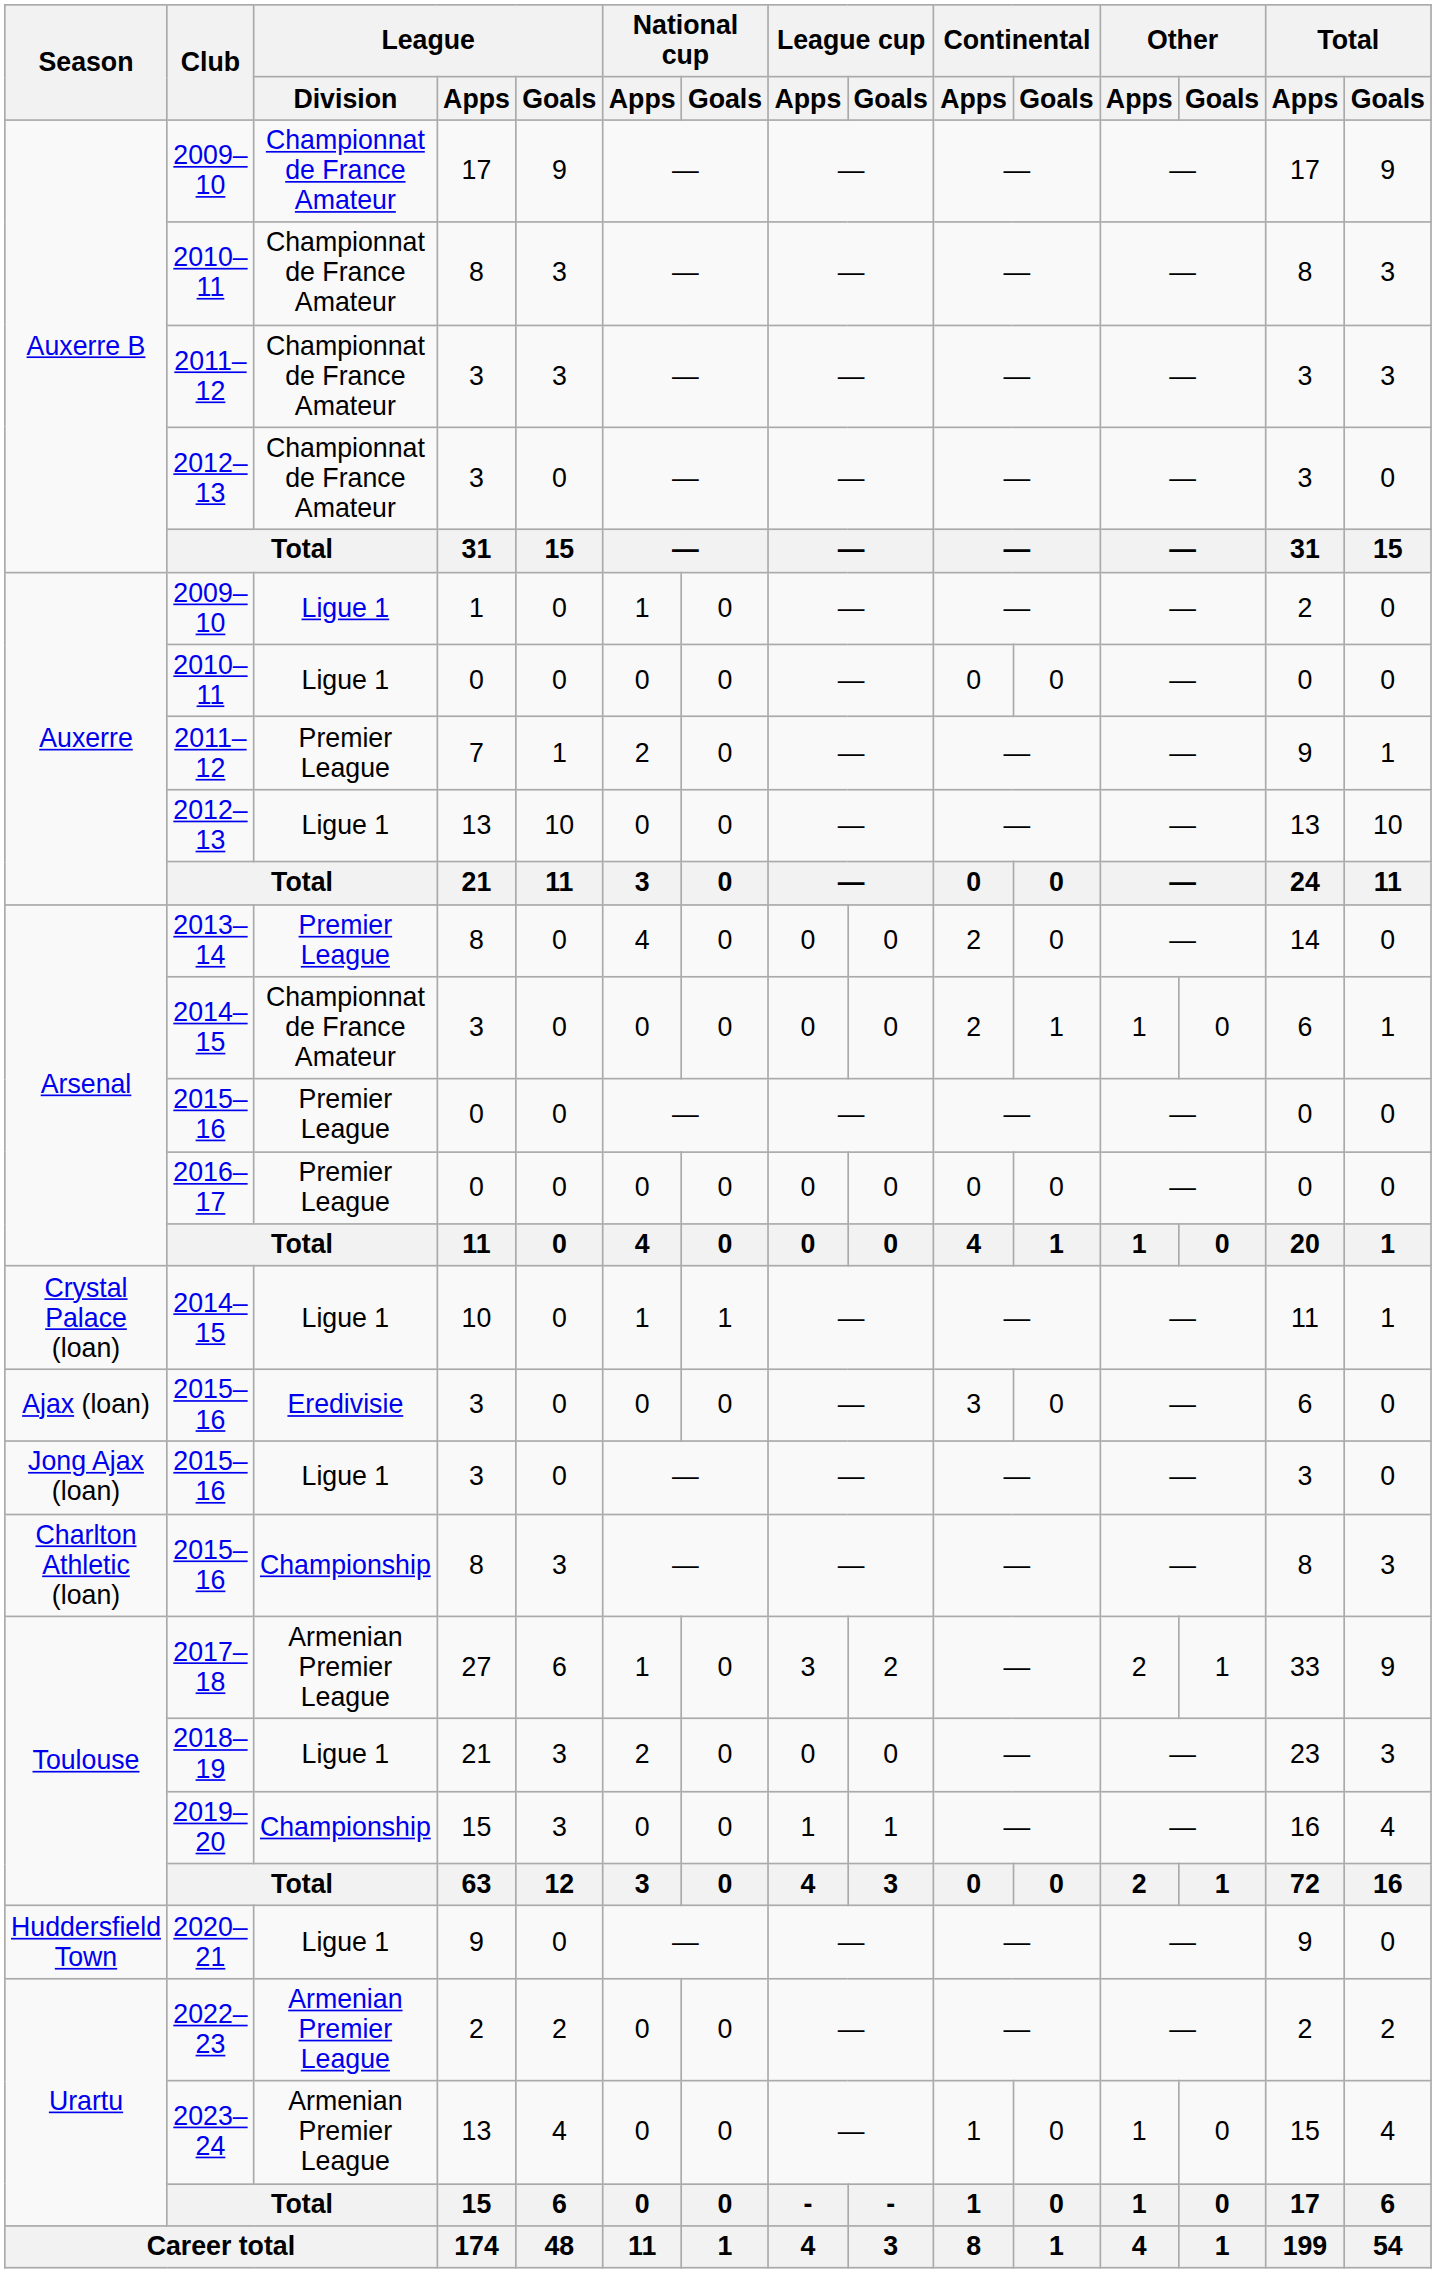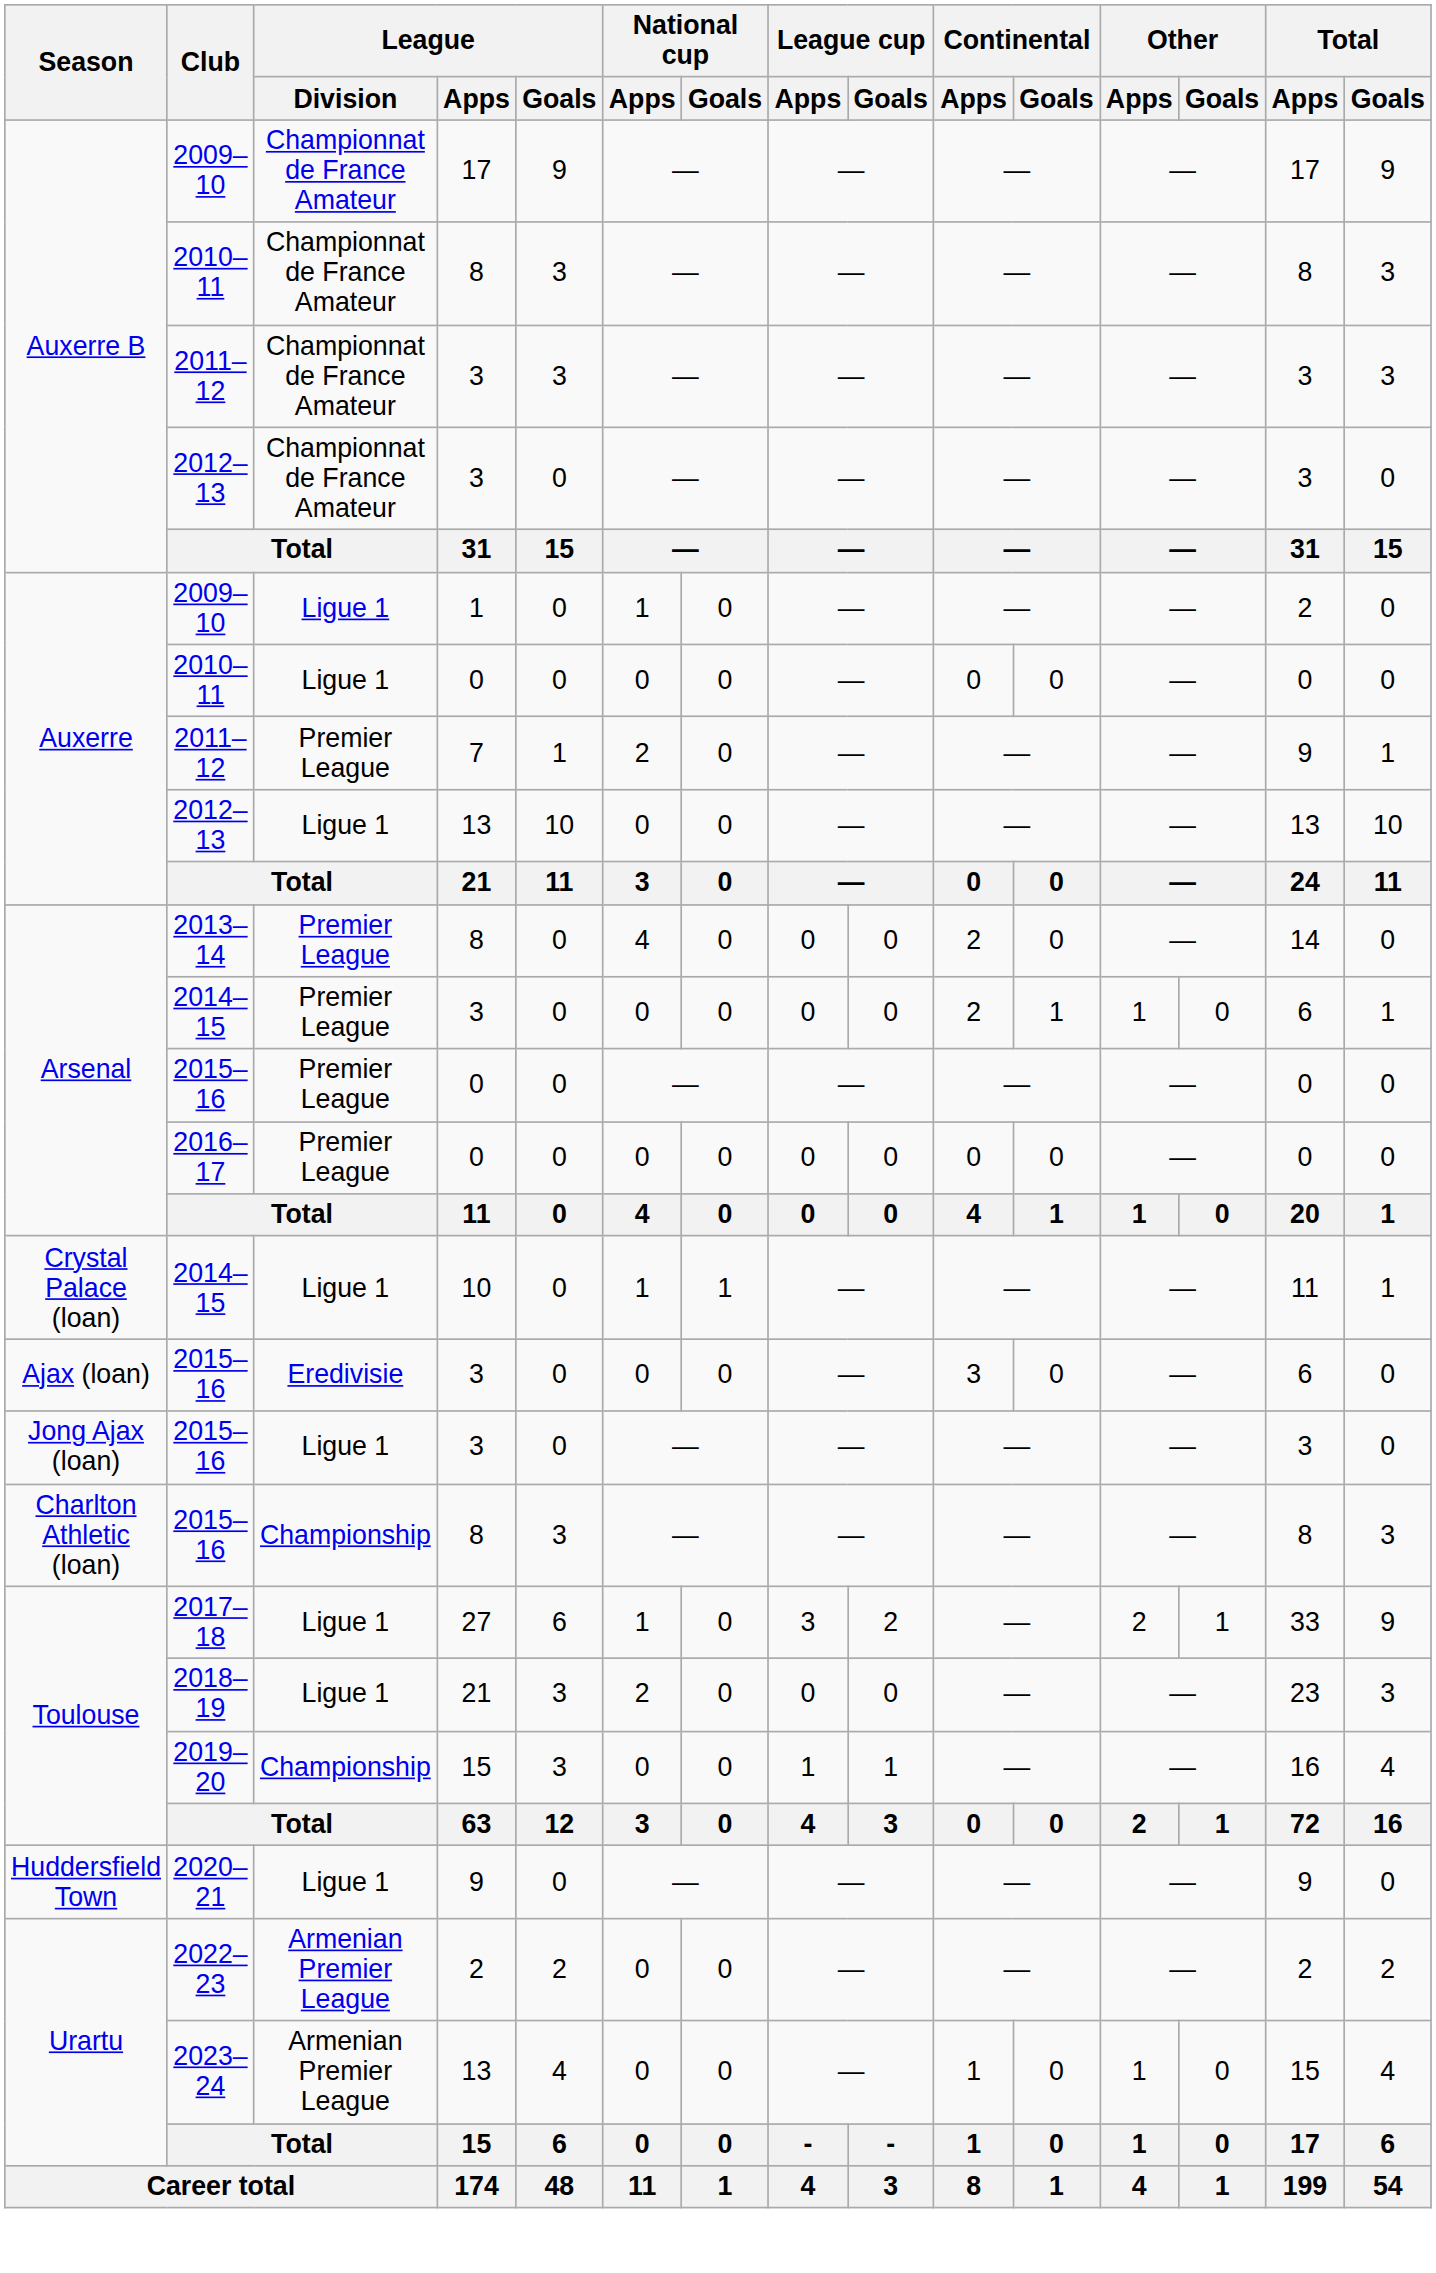 <table class=wikitable style="text-align: center">
 <tr>
 <th rowspan=2>Season</th>
 <th rowspan=2>Club</th>
 <th colspan=3>League</th>
 <th colspan=2>National cup</th>
 <th colspan=2>League cup</th>
 <th colspan=2>Continental</th>
 <th colspan=2>Other</th>
 <th colspan=2>Total</th>
 </tr>
 <tr>
 <th>Division</th>
 <th>Apps</th>
 <th>Goals</th>
 <th>Apps</th>
 <th>Goals</th>
 <th>Apps</th>
 <th>Goals</th>
 <th>Apps</th>
 <th>Goals</th>
 <th>Apps</th>
 <th>Goals</th>
 <th>Apps</th>
 <th>Goals</th>
 </tr>
 <tr>
 <td rowspan=5><a href='#'>Auxerre B</a></td>
 <td><a href='#'>2009–10</a></td>
 <td><a href='#'>Championnat de France Amateur</a></td>
 <td>17</td>
 <td>9</td>
 <td colspan=2>—</td>
 <td colspan=2>—</td>
 <td colspan=2>—</td>
 <td colspan=2>—</td>
 <td>17</td>
 <td>9</td>
 </tr>
 <tr>
 <td><a href='#'>2010–11</a></td>
 <td>Championnat de France Amateur</td>
 <td>8</td>
 <td>3</td>
 <td colspan=2>—</td>
 <td colspan=2>—</td>
 <td colspan=2>—</td>
 <td colspan=2>—</td>
 <td>8</td>
 <td>3</td>
 </tr>
 <tr>
 <td><a href='#'>2011–12</a></td>
 <td>Championnat de France Amateur</td>
 <td>3</td>
 <td>3</td>
 <td colspan=2>—</td>
 <td colspan=2>—</td>
 <td colspan=2>—</td>
 <td colspan=2>—</td>
 <td>3</td>
 <td>3</td>
 </tr>
 <tr>
 <td><a href='#'>2012–13</a></td>
 <td>Championnat de France Amateur</td>
 <td>3</td>
 <td>0</td>
 <td colspan=2>—</td>
 <td colspan=2>—</td>
 <td colspan=2>—</td>
 <td colspan=2>—</td>
 <td>3</td>
 <td>0</td>
 </tr>
 <tr>
 <th colspan=2>Total</th>
 <th>31</th>
 <th>15</th>
 <th colspan=2>—</th>
 <th colspan=2>—</th>
 <th colspan=2>—</th>
 <th colspan=2>—</th>
 <th>31</th>
 <th>15</th>
 </tr>
 <tr>
 <td rowspan=5><a href='#'>Auxerre</a></td>
 <td><a href='#'>2009–10</a></td>
 <td><a href='#'>Ligue 1</a></td>
 <td>1</td>
 <td>0</td>
 <td>1</td>
 <td>0</td>
 <td colspan=2>—</td>
 <td colspan=2>—</td>
 <td colspan=2>—</td>
 <td>2</td>
 <td>0</td>
 </tr>
 <tr>
 <td><a href='#'>2010–11</a></td>
 <td>Ligue 1</td>
 <td>0</td>
 <td>0</td>
 <td>0</td>
 <td>0</td>
 <td colspan=2>—</td>
 <td>0</td>
 <td>0</td>
 <td colspan=2>—</td>
 <td>0</td>
 <td>0</td>
 </tr>
 <tr>
 <td><a href='#'>2011–12</a></td>
 <td>Premier League</td>
 <td>7</td>
 <td>1</td>
 <td>2</td>
 <td>0</td>
 <td colspan=2>—</td>
 <td colspan=2>—</td>
 <td colspan=2>—</td>
 <td>9</td>
 <td>1</td>
 </tr>
 <tr>
 <td><a href='#'>2012–13</a></td>
 <td>Ligue 1</td>
 <td>13</td>
 <td>10</td>
 <td>0</td>
 <td>0</td>
 <td colspan=2>—</td>
 <td colspan=2>—</td>
 <td colspan=2>—</td>
 <td>13</td>
 <td>10</td>
 </tr>
 <tr>
 <th colspan=2>Total</th>
 <th>21</th>
 <th>11</th>
 <th>3</th>
 <th>0</th>
 <th colspan=2>—</th>
 <th>0</th>
 <th>0</th>
 <th colspan=2>—</th>
 <th>24</th>
 <th>11</th>
 </tr>
 <tr>
 <td rowspan=5><a href='#'>Arsenal</a></td>
 <td><a href='#'>2013–14</a></td>
 <td><a href='#'>Premier League</a></td>
 <td>8</td>
 <td>0</td>
 <td>4</td>
 <td>0</td>
 <td>0</td>
 <td>0</td>
 <td>2</td>
 <td>0</td>
 <td colspan=2>—</td>
 <td>14</td>
 <td>0</td>
 </tr>
 <tr>
 <td><a href='#'>2014–15</a></td>
-<td>Championnat de France Amateur</td>
+<td>Premier League</td>
 <td>3</td>
 <td>0</td>
 <td>0</td>
 <td>0</td>
 <td>0</td>
 <td>0</td>
 <td>2</td>
 <td>1</td>
 <td>1</td>
 <td>0</td>
 <td>6</td>
 <td>1</td>
 </tr>
 <tr>
 <td><a href='#'>2015–16</a></td>
 <td>Premier League</td>
 <td>0</td>
 <td>0</td>
 <td colspan=2>—</td>
 <td colspan=2>—</td>
 <td colspan=2>—</td>
 <td colspan=2>—</td>
 <td>0</td>
 <td>0</td>
 </tr>
 <tr>
 <td><a href='#'>2016–17</a></td>
 <td>Premier League</td>
 <td>0</td>
 <td>0</td>
 <td>0</td>
 <td>0</td>
 <td>0</td>
 <td>0</td>
 <td>0</td>
 <td>0</td>
 <td colspan=2>—</td>
 <td>0</td>
 <td>0</td>
 </tr>
 <tr>
 <th colspan=2>Total</th>
 <th>11</th>
 <th>0</th>
 <th>4</th>
 <th>0</th>
 <th>0</th>
 <th>0</th>
 <th>4</th>
 <th>1</th>
 <th>1</th>
 <th>0</th>
 <th>20</th>
 <th>1</th>
 </tr>
 <tr>
 <td><a href='#'>Crystal Palace</a> (loan)</td>
 <td><a href='#'>2014–15</a></td>
 <td>Ligue 1</td>
 <td>10</td>
 <td>0</td>
 <td>1</td>
 <td>1</td>
 <td colspan=2>—</td>
 <td colspan=2>—</td>
 <td colspan=2>—</td>
 <td>11</td>
 <td>1</td>
 </tr>
 <tr>
 <td><a href='#'>Ajax</a> (loan)</td>
 <td><a href='#'>2015–16</a></td>
 <td><a href='#'>Eredivisie</a></td>
 <td>3</td>
 <td>0</td>
 <td>0</td>
 <td>0</td>
 <td colspan=2>—</td>
 <td>3</td>
 <td>0</td>
 <td colspan=2>—</td>
 <td>6</td>
 <td>0</td>
 </tr>
 <tr>
 <td><a href='#'>Jong Ajax</a> (loan)</td>
 <td><a href='#'>2015–16</a></td>
 <td>Ligue 1</td>
 <td>3</td>
 <td>0</td>
 <td colspan=2>—</td>
 <td colspan=2>—</td>
 <td colspan=2>—</td>
 <td colspan=2>—</td>
 <td>3</td>
 <td>0</td>
 </tr>
 <tr>
 <td><a href='#'>Charlton Athletic</a> (loan)</td>
 <td><a href='#'>2015–16</a></td>
 <td><a href='#'>Championship</a></td>
 <td>8</td>
 <td>3</td>
 <td colspan=2>—</td>
 <td colspan=2>—</td>
 <td colspan=2>—</td>
 <td colspan=2>—</td>
 <td>8</td>
 <td>3</td>
 </tr>
 <tr>
 <td rowspan=4><a href='#'>Toulouse</a></td>
 <td><a href='#'>2017–18</a></td>
-<td>Armenian Premier League</td>
+<td>Ligue 1</td>
 <td>27</td>
 <td>6</td>
 <td>1</td>
 <td>0</td>
 <td>3</td>
 <td>2</td>
 <td colspan=2>—</td>
 <td>2</td>
 <td>1</td>
 <td>33</td>
 <td>9</td>
 </tr>
 <tr>
 <td><a href='#'>2018–19</a></td>
 <td>Ligue 1</td>
 <td>21</td>
 <td>3</td>
 <td>2</td>
 <td>0</td>
 <td>0</td>
 <td>0</td>
 <td colspan=2>—</td>
 <td colspan=2>—</td>
 <td>23</td>
 <td>3</td>
 </tr>
 <tr>
 <td><a href='#'>2019–20</a></td>
 <td><a href='#'>Championship</a></td>
 <td>15</td>
 <td>3</td>
 <td>0</td>
 <td>0</td>
 <td>1</td>
 <td>1</td>
 <td colspan=2>—</td>
 <td colspan=2>—</td>
 <td>16</td>
 <td>4</td>
 </tr>
 <tr>
 <th colspan=2>Total</th>
 <th>63</th>
 <th>12</th>
 <th>3</th>
 <th>0</th>
 <th>4</th>
 <th>3</th>
 <th>0</th>
 <th>0</th>
 <th>2</th>
 <th>1</th>
 <th>72</th>
 <th>16</th>
 </tr>
 <tr>
 <td><a href='#'>Huddersfield Town</a></td>
 <td><a href='#'>2020–21</a></td>
 <td>Ligue 1</td>
 <td>9</td>
 <td>0</td>
 <td colspan=2>—</td>
 <td colspan=2>—</td>
 <td colspan=2>—</td>
 <td colspan=2>—</td>
 <td>9</td>
 <td>0</td>
 </tr>
 <tr>
 <td rowspan="3"><a href='#'>Urartu</a></td>
 <td><a href='#'>2022–23</a></td>
 <td><a href='#'>Armenian Premier League</a></td>
 <td>2</td>
 <td>2</td>
 <td>0</td>
 <td>0</td>
 <td colspan=2>—</td>
 <td colspan=2>—</td>
 <td colspan=2>—</td>
 <td>2</td>
 <td>2</td>
 </tr>
 <tr>
 <td><a href='#'>2023–24</a></td>
 <td>Armenian Premier League</td>
 <td>13</td>
 <td>4</td>
 <td>0</td>
 <td>0</td>
 <td colspan=2>—</td>
 <td>1</td>
 <td>0</td>
 <td>1</td>
 <td>0</td>
 <td>15</td>
 <td>4</td>
 </tr>
 <tr>
 <th colspan=2>Total</th>
 <th>15</th>
 <th>6</th>
 <th>0</th>
 <th>0</th>
 <th>-</th>
 <th>-</th>
 <th>1</th>
 <th>0</th>
 <th>1</th>
 <th>0</th>
 <th>17</th>
 <th>6</th>
 </tr>
 <tr>
 <th colspan=3>Career total</th>
 <th>174</th>
 <th>48</th>
 <th>11</th>
 <th>1</th>
 <th>4</th>
 <th>3</th>
 <th>8</th>
 <th>1</th>
 <th>4</th>
 <th>1</th>
 <th>199</th>
 <th>54</th>
 </tr>
 </table>
